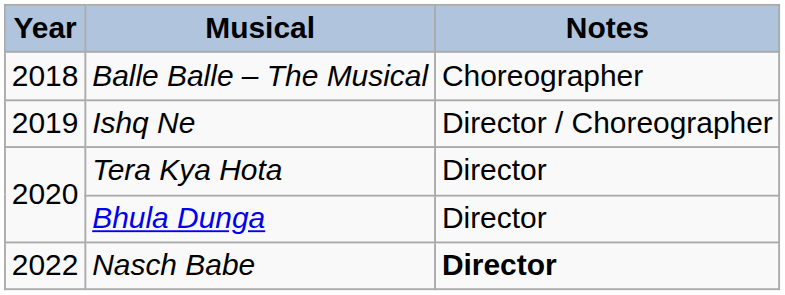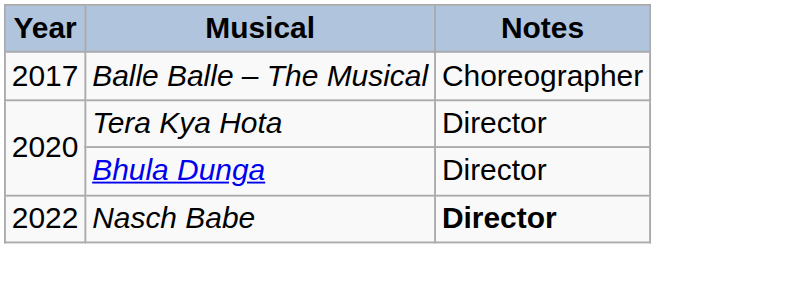 <table class="wikitable">
 <tr>
 <th style= "background:#B0C4DE;">Year</th>
 <th style= "background:#B0C4DE;">Musical</th>
 <th style= "background:#B0C4DE;">Notes</th>
 </tr>
 <tr>
-<td>2018</td>
+<td>2017</td>
 <td><em>Balle Balle – The Musical<br></em></td>
 <td>Choreographer</td>
-</tr>
-<tr>
-<td>2019</td>
-<td><em>Ishq Ne</em></td>
-<td>Director / Choreographer</td>
 </tr>
 <tr>
 <td rowspan="2">2020</td>
 <td><em>Tera Kya Hota</em></td>
 <td>Director</td>
 </tr>
 <tr>
 <td><em><a href='#'>Bhula Dunga</a></em></td>
 <td>Director</td>
 </tr>
 <tr>
 <td rowspan="2">2022</td>
 <td><em>Nasch Babe</em></td>
 <td><strong>Director</strong></td>
 </tr>
 </table>
